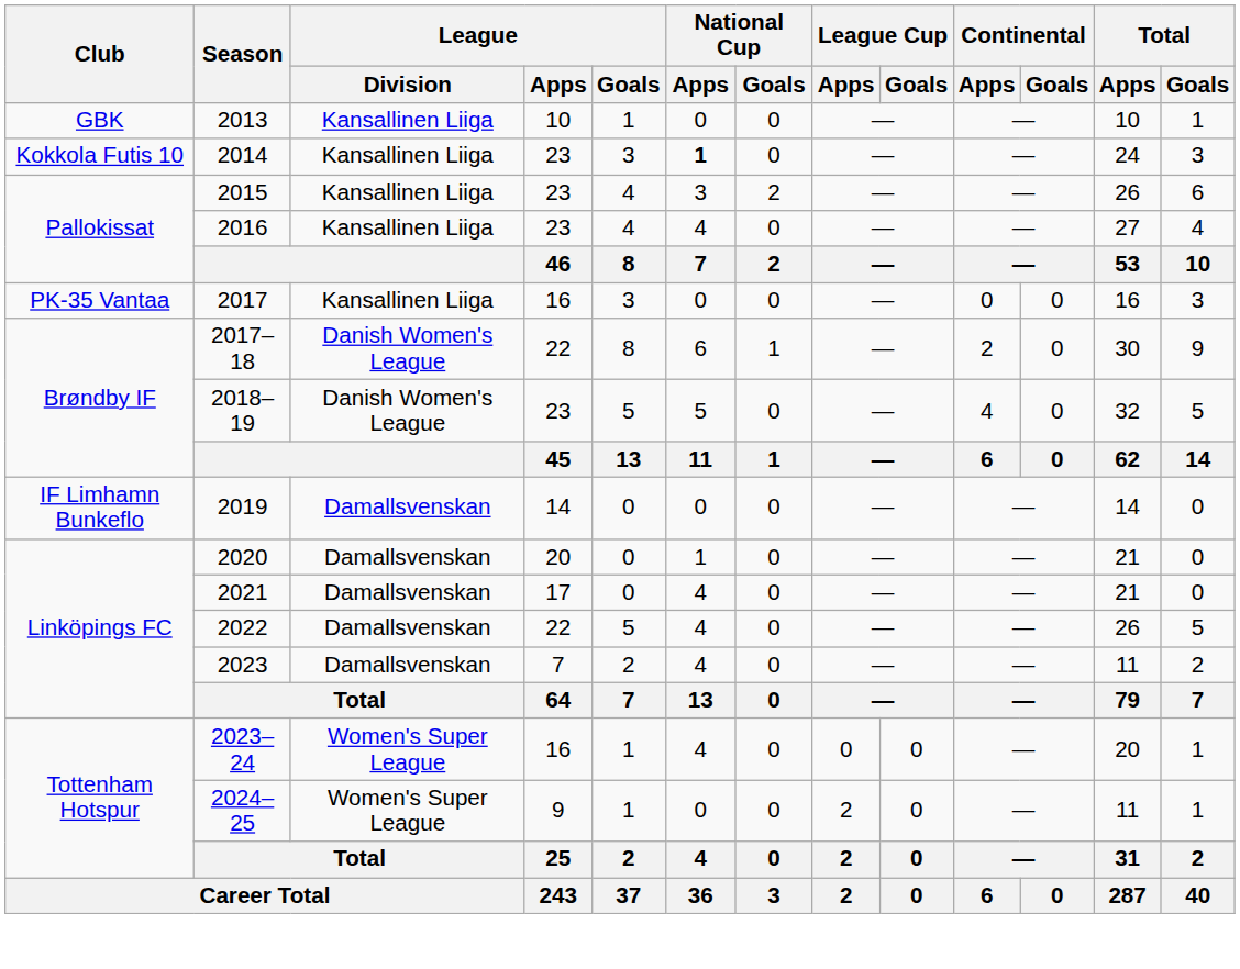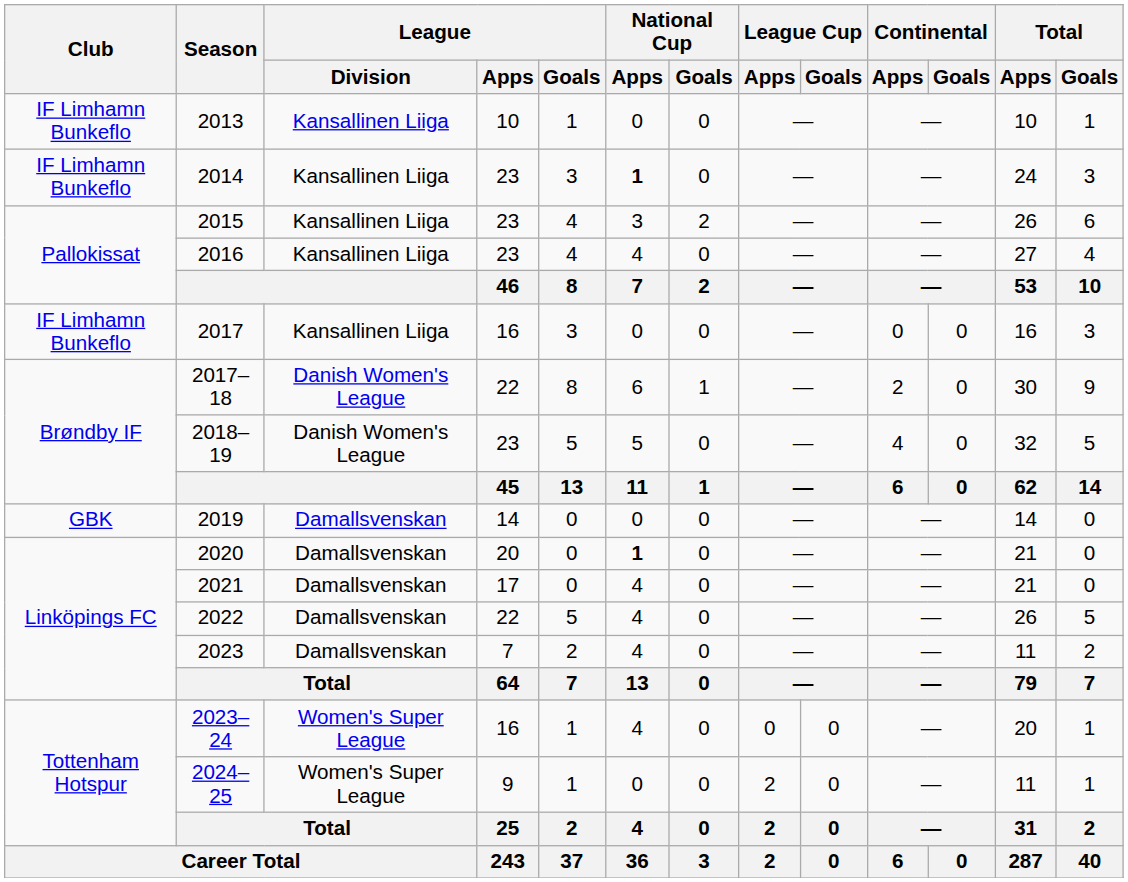 <table class="wikitable" style="text-align:center">
 <tr>
 <th rowspan="2">Club</th>
 <th rowspan="2">Season</th>
 <th colspan="3">League</th>
 <th colspan="2">National Cup</th>
 <th colspan="2">League Cup</th>
 <th colspan="2">Continental</th>
 <th colspan="2">Total</th>
 </tr>
 <tr>
 <th>Division</th>
 <th>Apps</th>
 <th>Goals</th>
 <th>Apps</th>
 <th>Goals</th>
 <th>Apps</th>
 <th>Goals</th>
 <th>Apps</th>
 <th>Goals</th>
 <th>Apps</th>
 <th>Goals</th>
 </tr>
 <tr>
-<td><a href='#'>GBK</a></td>
+<td><a href='#'>IF Limhamn Bunkeflo</a></td>
 <td>2013</td>
 <td><a href='#'>Kansallinen Liiga</a></td>
 <td>10</td>
 <td>1</td>
 <td>0</td>
 <td>0</td>
 <td colspan="2">—</td>
 <td colspan="2">—</td>
 <td>10</td>
 <td>1</td>
 </tr>
 <tr>
-<td><a href='#'>Kokkola Futis 10</a></td>
+<td><a href='#'>IF Limhamn Bunkeflo</a></td>
 <td>2014</td>
 <td>Kansallinen Liiga</td>
 <td>23</td>
 <td>3</td>
 <td><strong>1</strong></td>
 <td>0</td>
 <td colspan="2">—</td>
 <td colspan="2">—</td>
 <td>24</td>
 <td>3</td>
 </tr>
 <tr>
 <td rowspan="3"><a href='#'>Pallokissat</a></td>
 <td>2015</td>
 <td>Kansallinen Liiga</td>
 <td>23</td>
 <td>4</td>
 <td>3</td>
 <td>2</td>
 <td colspan="2">—</td>
 <td colspan="2">—</td>
 <td>26</td>
 <td>6</td>
 </tr>
 <tr>
 <td>2016</td>
 <td>Kansallinen Liiga</td>
 <td>23</td>
 <td>4</td>
 <td>4</td>
 <td>0</td>
 <td colspan="2">—</td>
 <td colspan="2">—</td>
 <td>27</td>
 <td>4</td>
 </tr>
 <tr>
 <th colspan="2"></th>
 <th>46</th>
 <th>8</th>
 <th>7</th>
 <th>2</th>
 <th colspan="2">—</th>
 <th colspan="2">—</th>
 <th>53</th>
 <th>10</th>
 </tr>
 <tr>
-<td><a href='#'>PK-35 Vantaa</a></td>
+<td><a href='#'>IF Limhamn Bunkeflo</a></td>
 <td>2017</td>
 <td>Kansallinen Liiga</td>
 <td>16</td>
 <td>3</td>
 <td>0</td>
 <td>0</td>
 <td colspan="2">—</td>
 <td>0</td>
 <td>0</td>
 <td>16</td>
 <td>3</td>
 </tr>
 <tr>
 <td rowspan="3"><a href='#'>Brøndby IF</a></td>
 <td>2017–18</td>
 <td><a href='#'>Danish Women's League</a></td>
 <td>22</td>
 <td>8</td>
 <td>6</td>
 <td>1</td>
 <td colspan="2">—</td>
 <td>2</td>
 <td>0</td>
 <td>30</td>
 <td>9</td>
 </tr>
 <tr>
 <td>2018–19</td>
 <td>Danish Women's League</td>
 <td>23</td>
 <td>5</td>
 <td>5</td>
 <td>0</td>
 <td colspan="2">—</td>
 <td>4</td>
 <td>0</td>
 <td>32</td>
 <td>5</td>
 </tr>
 <tr>
 <th colspan="2"></th>
 <th>45</th>
 <th>13</th>
 <th>11</th>
 <th>1</th>
 <th colspan="2">—</th>
 <th>6</th>
 <th>0</th>
 <th>62</th>
 <th>14</th>
 </tr>
 <tr>
-<td><a href='#'>IF Limhamn Bunkeflo</a></td>
+<td><a href='#'>GBK</a></td>
 <td>2019</td>
 <td><a href='#'>Damallsvenskan</a></td>
 <td>14</td>
 <td>0</td>
 <td>0</td>
 <td>0</td>
 <td colspan="2">—</td>
 <td colspan="2">—</td>
 <td>14</td>
 <td>0</td>
 </tr>
 <tr>
 <td rowspan="5"><a href='#'>Linköpings FC</a></td>
 <td>2020</td>
 <td>Damallsvenskan</td>
 <td>20</td>
 <td>0</td>
-<td>1</td>
+<td><strong>1</strong></td>
 <td>0</td>
 <td colspan="2">—</td>
 <td colspan="2">—</td>
 <td>21</td>
 <td>0</td>
 </tr>
 <tr>
 <td>2021</td>
 <td>Damallsvenskan</td>
 <td>17</td>
 <td>0</td>
 <td>4</td>
 <td>0</td>
 <td colspan="2">—</td>
 <td colspan="2">—</td>
 <td>21</td>
 <td>0</td>
 </tr>
 <tr>
 <td>2022</td>
 <td>Damallsvenskan</td>
 <td>22</td>
 <td>5</td>
 <td>4</td>
 <td>0</td>
 <td colspan="2">—</td>
 <td colspan="2">—</td>
 <td>26</td>
 <td>5</td>
 </tr>
 <tr>
 <td>2023</td>
 <td>Damallsvenskan</td>
 <td>7</td>
 <td>2</td>
 <td>4</td>
 <td>0</td>
 <td colspan="2">—</td>
 <td colspan="2">—</td>
 <td>11</td>
 <td>2</td>
 </tr>
 <tr>
 <th colspan="2">Total</th>
 <th>64</th>
 <th>7</th>
 <th>13</th>
 <th>0</th>
 <th colspan="2">—</th>
 <th colspan="2">—</th>
 <th>79</th>
 <th>7</th>
 </tr>
 <tr>
 <td rowspan="3"><a href='#'>Tottenham Hotspur</a></td>
 <td><a href='#'>2023–24</a></td>
 <td><a href='#'>Women's Super League</a></td>
 <td>16</td>
 <td>1</td>
 <td>4</td>
 <td>0</td>
 <td>0</td>
 <td>0</td>
 <td colspan="2">—</td>
 <td>20</td>
 <td>1</td>
 </tr>
 <tr>
 <td><a href='#'>2024–25</a></td>
 <td>Women's Super League</td>
 <td>9</td>
 <td>1</td>
 <td>0</td>
 <td>0</td>
 <td>2</td>
 <td>0</td>
 <td colspan="2">—</td>
 <td>11</td>
 <td>1</td>
 </tr>
 <tr>
 <th colspan="2">Total</th>
 <th>25</th>
 <th>2</th>
 <th>4</th>
 <th>0</th>
 <th>2</th>
 <th>0</th>
 <th colspan="2">—</th>
 <th>31</th>
 <th>2</th>
 </tr>
 <tr>
 <th colspan="3">Career Total</th>
 <th>243</th>
 <th>37</th>
 <th>36</th>
 <th>3</th>
 <th>2</th>
 <th>0</th>
 <th>6</th>
 <th>0</th>
 <th>287</th>
 <th>40</th>
 </tr>
 </table>
